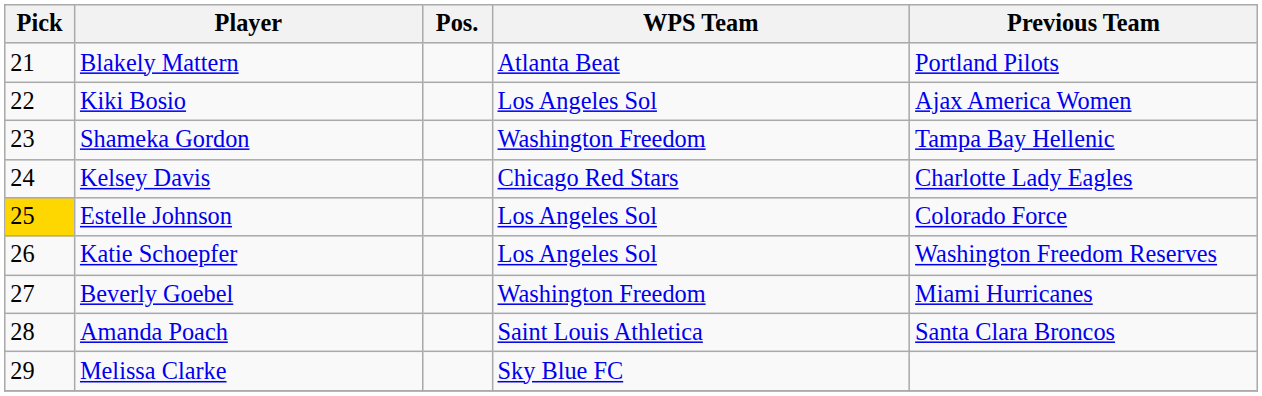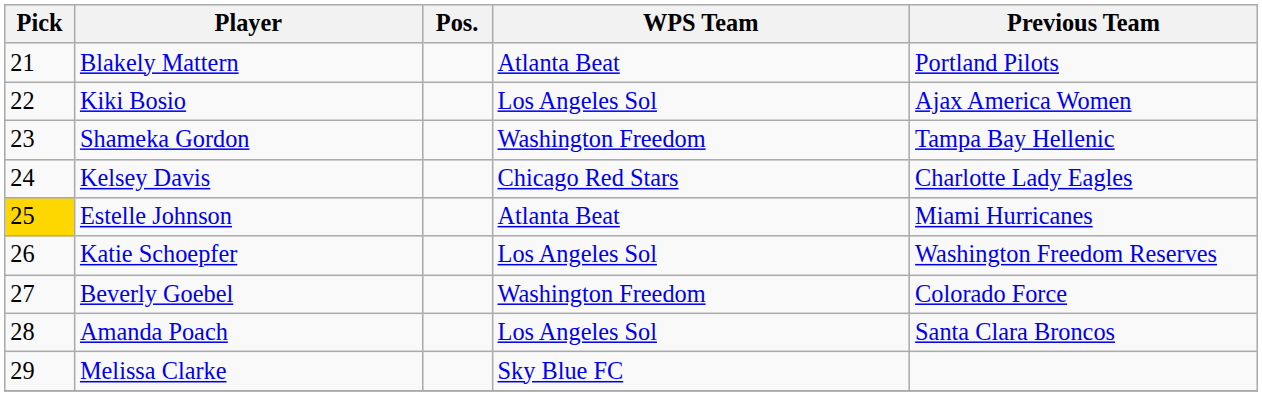 <table class="wikitable">
 <tr>
 <th width="5%">Pick</th>
 <th width="25%">Player</th>
 <th width="5%">Pos.</th>
 <th width="30%">WPS Team</th>
 <th width="25%">Previous Team</th>
 </tr>
 <tr>
 <td>21</td>
 <td><a href='#'>Blakely Mattern</a></td>
 <td></td>
 <td><a href='#'>Atlanta Beat</a></td>
 <td><a href='#'>Portland Pilots</a></td>
 </tr>
 <tr>
 <td>22</td>
 <td><a href='#'>Kiki Bosio</a></td>
 <td></td>
 <td><a href='#'>Los Angeles Sol</a></td>
 <td><a href='#'>Ajax America Women</a></td>
 </tr>
 <tr>
 <td>23</td>
 <td><a href='#'>Shameka Gordon</a></td>
 <td></td>
 <td><a href='#'>Washington Freedom</a></td>
 <td><a href='#'>Tampa Bay Hellenic</a></td>
 </tr>
 <tr>
 <td>24</td>
 <td><a href='#'>Kelsey Davis</a></td>
 <td></td>
 <td><a href='#'>Chicago Red Stars</a></td>
 <td><a href='#'>Charlotte Lady Eagles</a></td>
 </tr>
 <tr>
 <td style="background: gold;">25</td>
 <td><a href='#'>Estelle Johnson</a></td>
 <td></td>
-<td><a href='#'>Los Angeles Sol</a></td>
-<td><a href='#'>Colorado Force</a></td>
+<td><a href='#'>Atlanta Beat</a></td>
+<td><a href='#'>Miami Hurricanes</a></td>
 </tr>
 <tr>
 <td>26</td>
 <td><a href='#'>Katie Schoepfer</a></td>
 <td></td>
 <td><a href='#'>Los Angeles Sol</a></td>
 <td><a href='#'>Washington Freedom Reserves</a></td>
 </tr>
 <tr>
 <td>27</td>
 <td><a href='#'>Beverly Goebel</a></td>
 <td></td>
 <td><a href='#'>Washington Freedom</a></td>
-<td><a href='#'>Miami Hurricanes</a></td>
+<td><a href='#'>Colorado Force</a></td>
 </tr>
 <tr>
 <td>28</td>
 <td><a href='#'>Amanda Poach</a></td>
 <td></td>
-<td><a href='#'>Saint Louis Athletica</a></td>
+<td><a href='#'>Los Angeles Sol</a></td>
 <td><a href='#'>Santa Clara Broncos</a></td>
 </tr>
 <tr>
 <td>29</td>
 <td><a href='#'>Melissa Clarke</a></td>
 <td></td>
 <td><a href='#'>Sky Blue FC</a></td>
 <td></td>
 </tr>
 <tr>
 </tr>
 </table>
